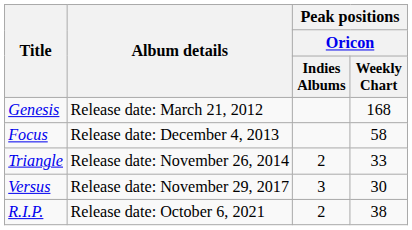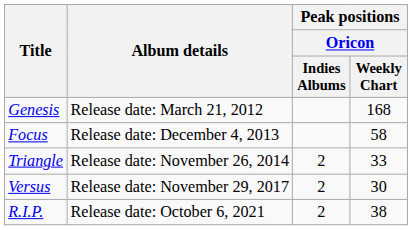 <table class="wikitable plainrowheaders">
 <tr>
 <th scope="col" rowspan="3">Title</th>
 <th scope="col" rowspan="3">Album details</th>
 <th scope="col" colspan="2">Peak positions</th>
 </tr>
 <tr>
 <th scope="col" colspan="2"><a href='#'>Oricon</a></th>
 </tr>
 <tr>
 <th style="width:50px;font-size:90%;" scope="col">Indies Albums</th>
 <th style="width:50px;font-size:90%;" scope="col">Weekly Chart</th>
 </tr>
 <tr>
 <td><em><a href='#'>Genesis</a></em></td>
 <td>Release date: March 21, 2012</td>
 <td align="center"></td>
 <td align="center">168</td>
 </tr>
 <tr>
 <td><em><a href='#'>Focus</a></em></td>
 <td>Release date: December 4, 2013</td>
 <td align="center"></td>
 <td align="center">58</td>
 </tr>
 <tr>
 <td><em><a href='#'>Triangle</a></em></td>
 <td>Release date: November 26, 2014</td>
 <td align="center">2</td>
 <td align="center">33</td>
 </tr>
 <tr>
 <td><em><a href='#'>Versus</a></em></td>
 <td>Release date: November 29, 2017</td>
-<td align="center">3</td>
+<td align="center">2</td>
 <td align="center">30</td>
 </tr>
 <tr>
 <td><em><a href='#'>R.I.P.</a></td>
 <td>Release date: October 6, 2021</td>
 <td align="center">2</td>
 <td align="center">38</td>
 </tr>
 </table>
